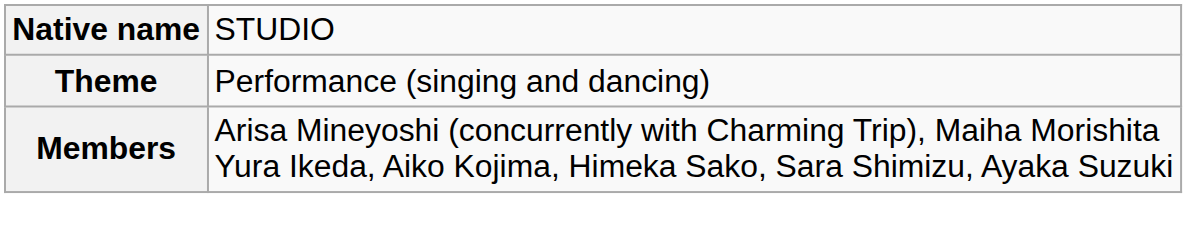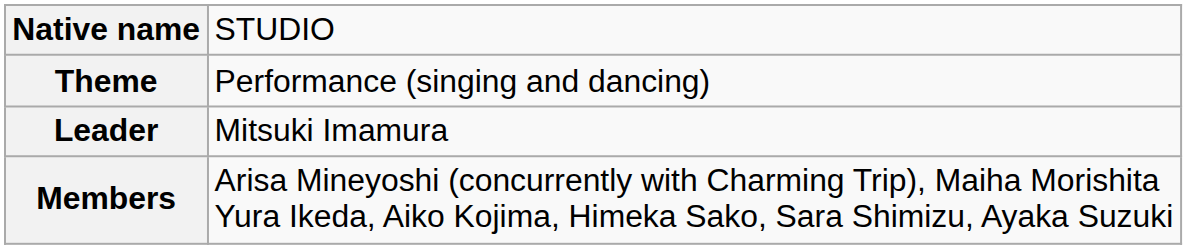 <table class="wikitable">
 <tr>
 <th>Native name</th>
 <td>STUDIO</td>
 </tr>
 <tr>
 <th>Theme</th>
 <td>Performance (singing and dancing)</td>
 </tr>
 <tr>
+<th>Leader</th>
+<td>Mitsuki Imamura</td>
+</tr>
+<tr>
 <th>Members</th>
 <td>Arisa Mineyoshi (concurrently with Charming Trip), Maiha Morishita<br>Yura Ikeda, Aiko Kojima, Himeka Sako, Sara Shimizu, Ayaka Suzuki</td>
 </tr>
 </table>
